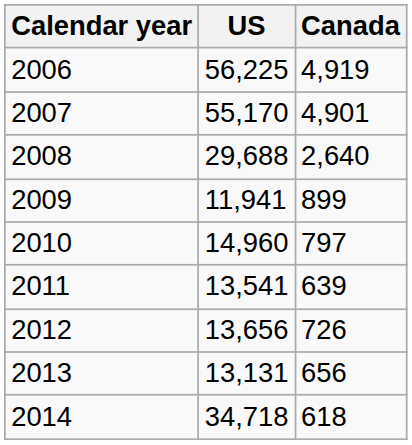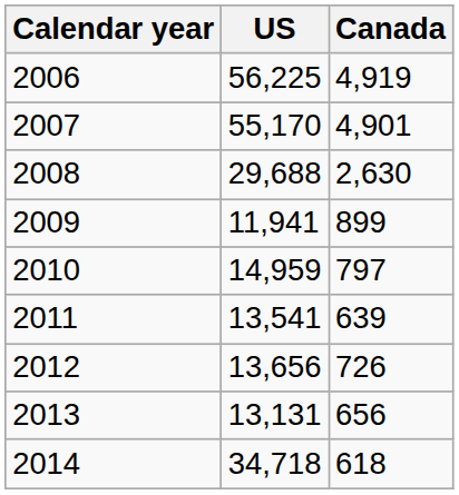 <table class="wikitable">
 <tr>
 <th>Calendar year</th>
 <th>US</th>
 <th>Canada</th>
 </tr>
 <tr>
 <td>2006</td>
 <td>56,225</td>
 <td>4,919</td>
 </tr>
 <tr>
 <td>2007</td>
 <td>55,170</td>
 <td>4,901</td>
 </tr>
 <tr>
 <td>2008</td>
 <td>29,688</td>
-<td>2,640</td>
+<td>2,630</td>
 </tr>
 <tr>
 <td>2009</td>
 <td>11,941</td>
 <td>899</td>
 </tr>
 <tr>
 <td>2010</td>
-<td>14,960</td>
+<td>14,959</td>
 <td>797</td>
 </tr>
 <tr>
 <td>2011</td>
 <td>13,541</td>
 <td>639</td>
 </tr>
 <tr>
 <td>2012</td>
 <td>13,656</td>
 <td>726</td>
 </tr>
 <tr>
 <td>2013</td>
 <td>13,131</td>
 <td>656</td>
 </tr>
 <tr>
 <td>2014</td>
 <td>34,718</td>
 <td>618</td>
 </tr>
 </table>
